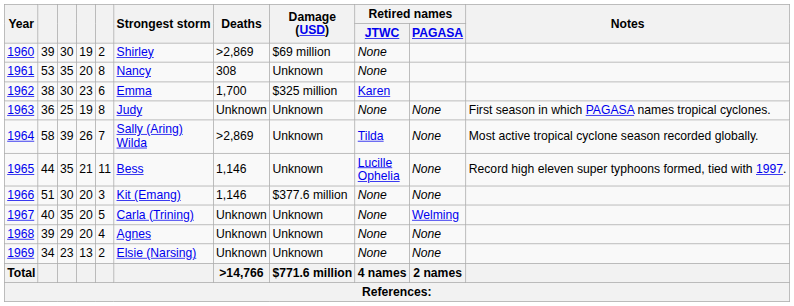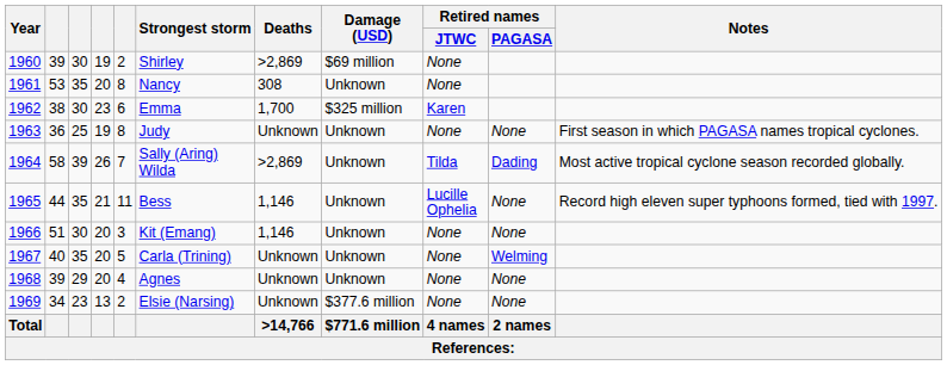 <table class="wikitable sortable">
 <tr>
 <th rowspan=2>Year</th>
 <th rowspan=2></th>
 <th rowspan=2></th>
 <th rowspan=2></th>
 <th rowspan=2></th>
 <th rowspan=2>Strongest storm</th>
 <th rowspan=2>Deaths</th>
 <th rowspan=2>Damage <br> (<a href='#'>USD</a>)</th>
 <th colspan=2>Retired names</th>
 <th rowspan=2>Notes</th>
 </tr>
 <tr>
 <th><a href='#'>JTWC</a></th>
 <th><a href='#'>PAGASA</a></th>
 </tr>
 <tr>
 <td><a href='#'>1960</a></td>
 <td>39</td>
 <td>30</td>
 <td>19</td>
 <td>2</td>
 <td> <a href='#'>Shirley</a></td>
 <td>>2,869</td>
 <td>$69 million</td>
 <td><em>None</em></td>
 <td></td>
 <td></td>
 </tr>
 <tr>
 <td><a href='#'>1961</a></td>
 <td>53</td>
 <td>35</td>
 <td>20</td>
 <td>8</td>
 <td> <a href='#'>Nancy</a></td>
 <td>308</td>
 <td>Unknown</td>
 <td><em>None</em></td>
 <td></td>
 <td></td>
 </tr>
 <tr>
 <td><a href='#'>1962</a></td>
 <td>38</td>
 <td>30</td>
 <td>23</td>
 <td>6</td>
 <td> <a href='#'>Emma</a></td>
 <td>1,700</td>
 <td>$325 million</td>
 <td> <a href='#'>Karen</a></td>
 <td></td>
 <td></td>
 </tr>
 <tr>
 <td><a href='#'>1963</a></td>
 <td>36</td>
 <td>25</td>
 <td>19</td>
 <td>8</td>
 <td> <a href='#'>Judy</a></td>
 <td>Unknown</td>
 <td>Unknown</td>
 <td><em>None</em></td>
 <td><em>None</em></td>
 <td>First season in which <a href='#'>PAGASA</a> names tropical cyclones.</td>
 </tr>
 <tr>
 <td><a href='#'>1964</a></td>
 <td>58</td>
 <td>39</td>
 <td>26</td>
 <td>7</td>
 <td> <a href='#'>Sally (Aring)</a><br>  <a href='#'>Wilda</a></td>
 <td>>2,869</td>
 <td>Unknown</td>
 <td> <a href='#'>Tilda</a></td>
-<td><em>None</em></td>
+<td> <a href='#'>Dading</a></td>
 <td>Most active tropical cyclone season recorded globally.</td>
 </tr>
 <tr>
 <td><a href='#'>1965</a></td>
 <td>44</td>
 <td>35</td>
 <td>21</td>
 <td>11</td>
 <td> <a href='#'>Bess</a></td>
 <td>1,146</td>
 <td>Unknown</td>
 <td> <a href='#'>Lucille</a><br> <a href='#'>Ophelia</a></td>
 <td><em>None</em></td>
 <td>Record high eleven super typhoons formed, tied with <a href='#'>1997</a>.</td>
 </tr>
 <tr>
 <td><a href='#'>1966</a></td>
 <td>51</td>
 <td>30</td>
 <td>20</td>
 <td>3</td>
 <td> <a href='#'>Kit (Emang)</a></td>
 <td>1,146</td>
-<td>$377.6 million</td>
+<td>Unknown</td>
 <td><em>None</em></td>
 <td><em>None</em></td>
 <td></td>
 </tr>
 <tr>
 <td><a href='#'>1967</a></td>
 <td>40</td>
 <td>35</td>
 <td>20</td>
 <td>5</td>
 <td> <a href='#'>Carla (Trining)</a></td>
 <td>Unknown</td>
 <td>Unknown</td>
 <td><em>None</em></td>
 <td> <a href='#'>Welming</a></td>
 <td></td>
 </tr>
 <tr>
 <td><a href='#'>1968</a></td>
 <td>39</td>
 <td>29</td>
 <td>20</td>
 <td>4</td>
 <td> <a href='#'>Agnes</a></td>
 <td>Unknown</td>
 <td>Unknown</td>
 <td><em>None</em></td>
 <td><em>None</em></td>
 <td></td>
 </tr>
 <tr>
 <td><a href='#'>1969</a></td>
 <td>34</td>
 <td>23</td>
 <td>13</td>
 <td>2</td>
 <td> <a href='#'>Elsie (Narsing)</a></td>
 <td>Unknown</td>
-<td>Unknown</td>
+<td>$377.6 million</td>
 <td><em>None</em></td>
 <td><em>None</em></td>
 <td></td>
 </tr>
 <tr class="sortbottom">
 <th>Total</th>
 <th></th>
 <th></th>
 <th></th>
 <th></th>
 <th></th>
 <th>>14,766</th>
 <th>$771.6 million</th>
 <th>4 names</th>
 <th>2 names</th>
 <th></th>
 </tr>
 <tr>
 <th colspan="11">References:</th>
 </tr>
 </table>
